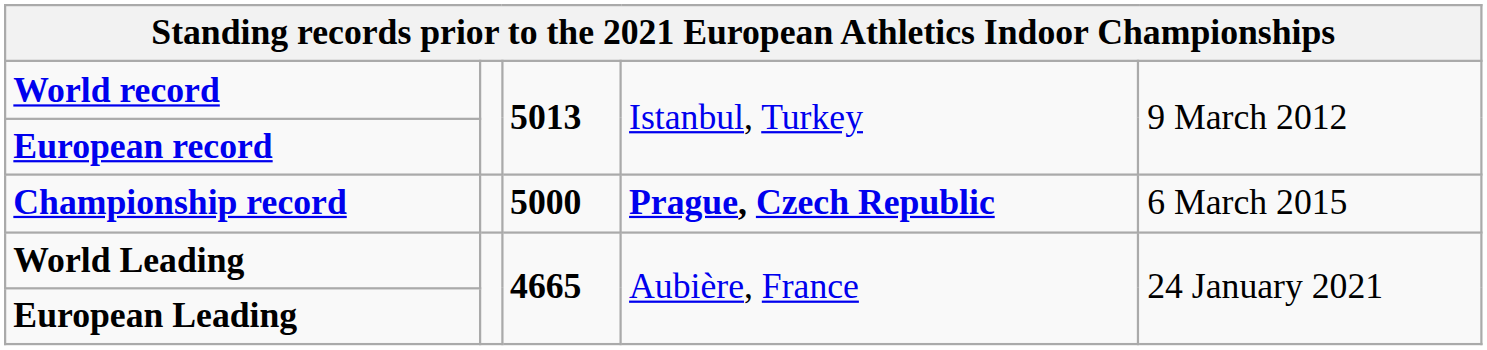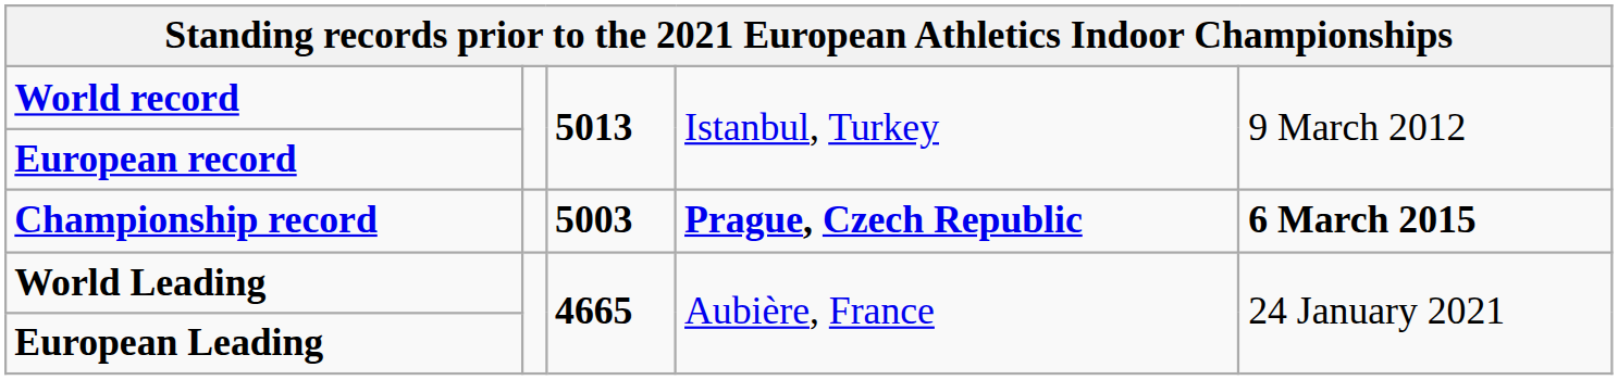 <table class="wikitable" width=75%>
 <tr>
 <th colspan="5">Standing records prior to the 2021 European Athletics Indoor Championships</th>
 </tr>
 <tr>
 <td><strong><a href='#'>World record</a></strong></td>
 <td rowspan=2></td>
 <td rowspan=2><strong>5013</strong></td>
 <td rowspan=2><a href='#'>Istanbul</a>, <a href='#'>Turkey</a></td>
 <td rowspan=2>9 March 2012</td>
 </tr>
 <tr>
 <td><strong><a href='#'>European record</a></strong></td>
 </tr>
 <tr>
 <td><strong><a href='#'>Championship record</a></strong></td>
 <td></td>
-<td><strong>5000</strong></td>
+<td><strong>5003</strong></td>
 <td><strong><a href='#'>Prague</a>, <a href='#'>Czech Republic</a></strong></td>
-<td>6 March 2015</td>
+<td><strong>6 March 2015</strong></td>
 </tr>
 <tr>
 <td><strong>World Leading</strong></td>
 <td rowspan=2></td>
 <td rowspan=2><strong>4665</strong></td>
 <td rowspan=2><a href='#'>Aubière</a>, <a href='#'>France</a></td>
 <td rowspan=2>24 January 2021</td>
 </tr>
 <tr>
 <td><strong>European Leading</strong></td>
 </tr>
 </table>
